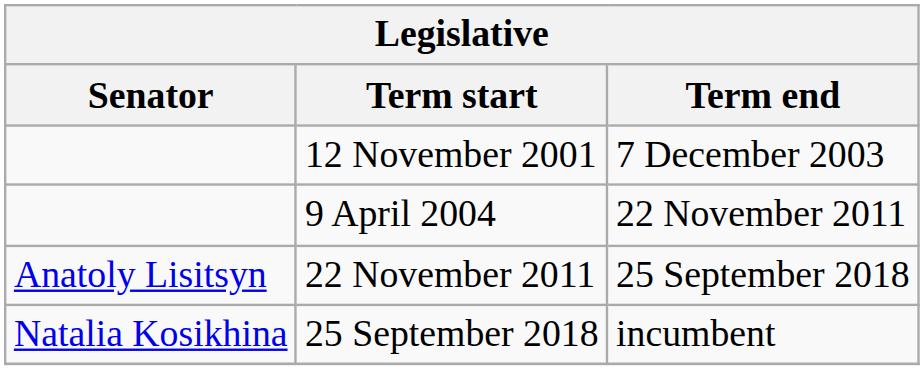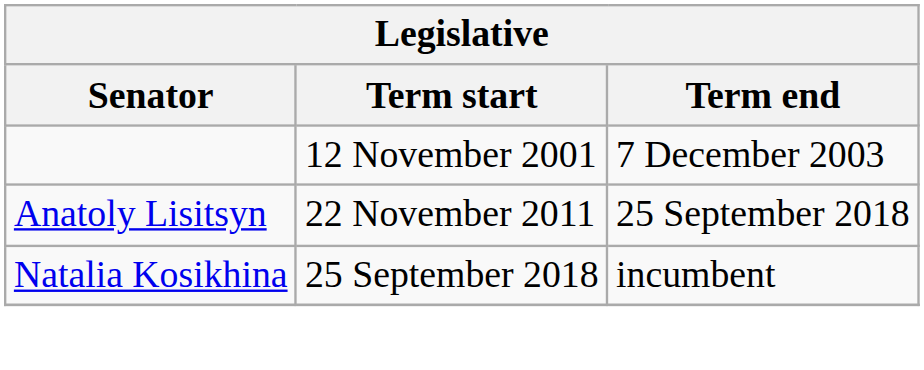 <table class="wikitable sortable">
 <tr>
 <th colspan=3>Legislative</th>
 </tr>
 <tr>
 <th>Senator</th>
 <th>Term start</th>
 <th>Term end</th>
 </tr>
 <tr>
 <td></td>
 <td>12 November 2001</td>
 <td>7 December 2003</td>
 </tr>
 <tr>
-<td></td>
-<td>9 April 2004</td>
-<td>22 November 2011</td>
-</tr>
-<tr>
 <td><a href='#'>Anatoly Lisitsyn</a></td>
 <td>22 November 2011</td>
 <td>25 September 2018</td>
 </tr>
 <tr>
 <td><a href='#'>Natalia Kosikhina</a></td>
 <td>25 September 2018</td>
 <td>incumbent</td>
 </tr>
 <tr>
 </tr>
 </table>
